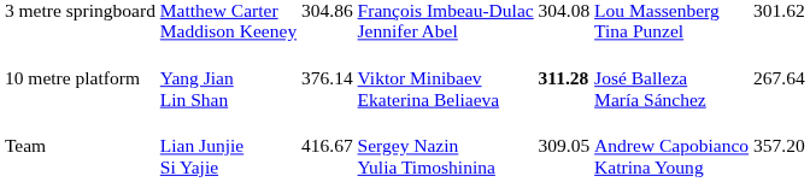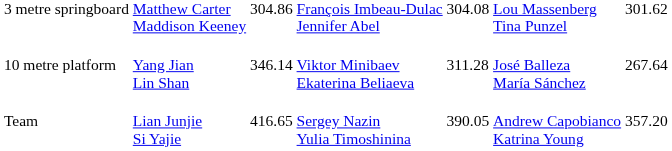 <table>
 <tr>
 <td>3 metre springboard<br></td>
 <td><br><a href='#'>Matthew Carter</a><br><a href='#'>Maddison Keeney</a></td>
 <td>304.86</td>
 <td><br><a href='#'>François Imbeau-Dulac</a><br><a href='#'>Jennifer Abel</a></td>
 <td>304.08</td>
 <td><br><a href='#'>Lou Massenberg</a><br><a href='#'>Tina Punzel</a></td>
 <td>301.62</td>
 </tr>
 <tr>
 <td>10 metre platform<br></td>
 <td><br><a href='#'>Yang Jian</a><br><a href='#'>Lin Shan</a></td>
-<td>376.14</td>
+<td>346.14</td>
 <td><br><a href='#'>Viktor Minibaev</a><br><a href='#'>Ekaterina Beliaeva</a></td>
-<td><strong>311.28</strong></td>
+<td>311.28</td>
 <td><br><a href='#'>José Balleza</a><br><a href='#'>María Sánchez</a></td>
 <td>267.64</td>
 </tr>
 <tr>
 <td>Team<br></td>
 <td><br><a href='#'>Lian Junjie</a><br><a href='#'>Si Yajie</a></td>
-<td>416.67</td>
+<td>416.65</td>
 <td><br><a href='#'>Sergey Nazin</a><br><a href='#'>Yulia Timoshinina</a></td>
-<td>309.05</td>
+<td>390.05</td>
 <td><br><a href='#'>Andrew Capobianco</a><br><a href='#'>Katrina Young</a></td>
 <td>357.20</td>
 </tr>
 </table>
